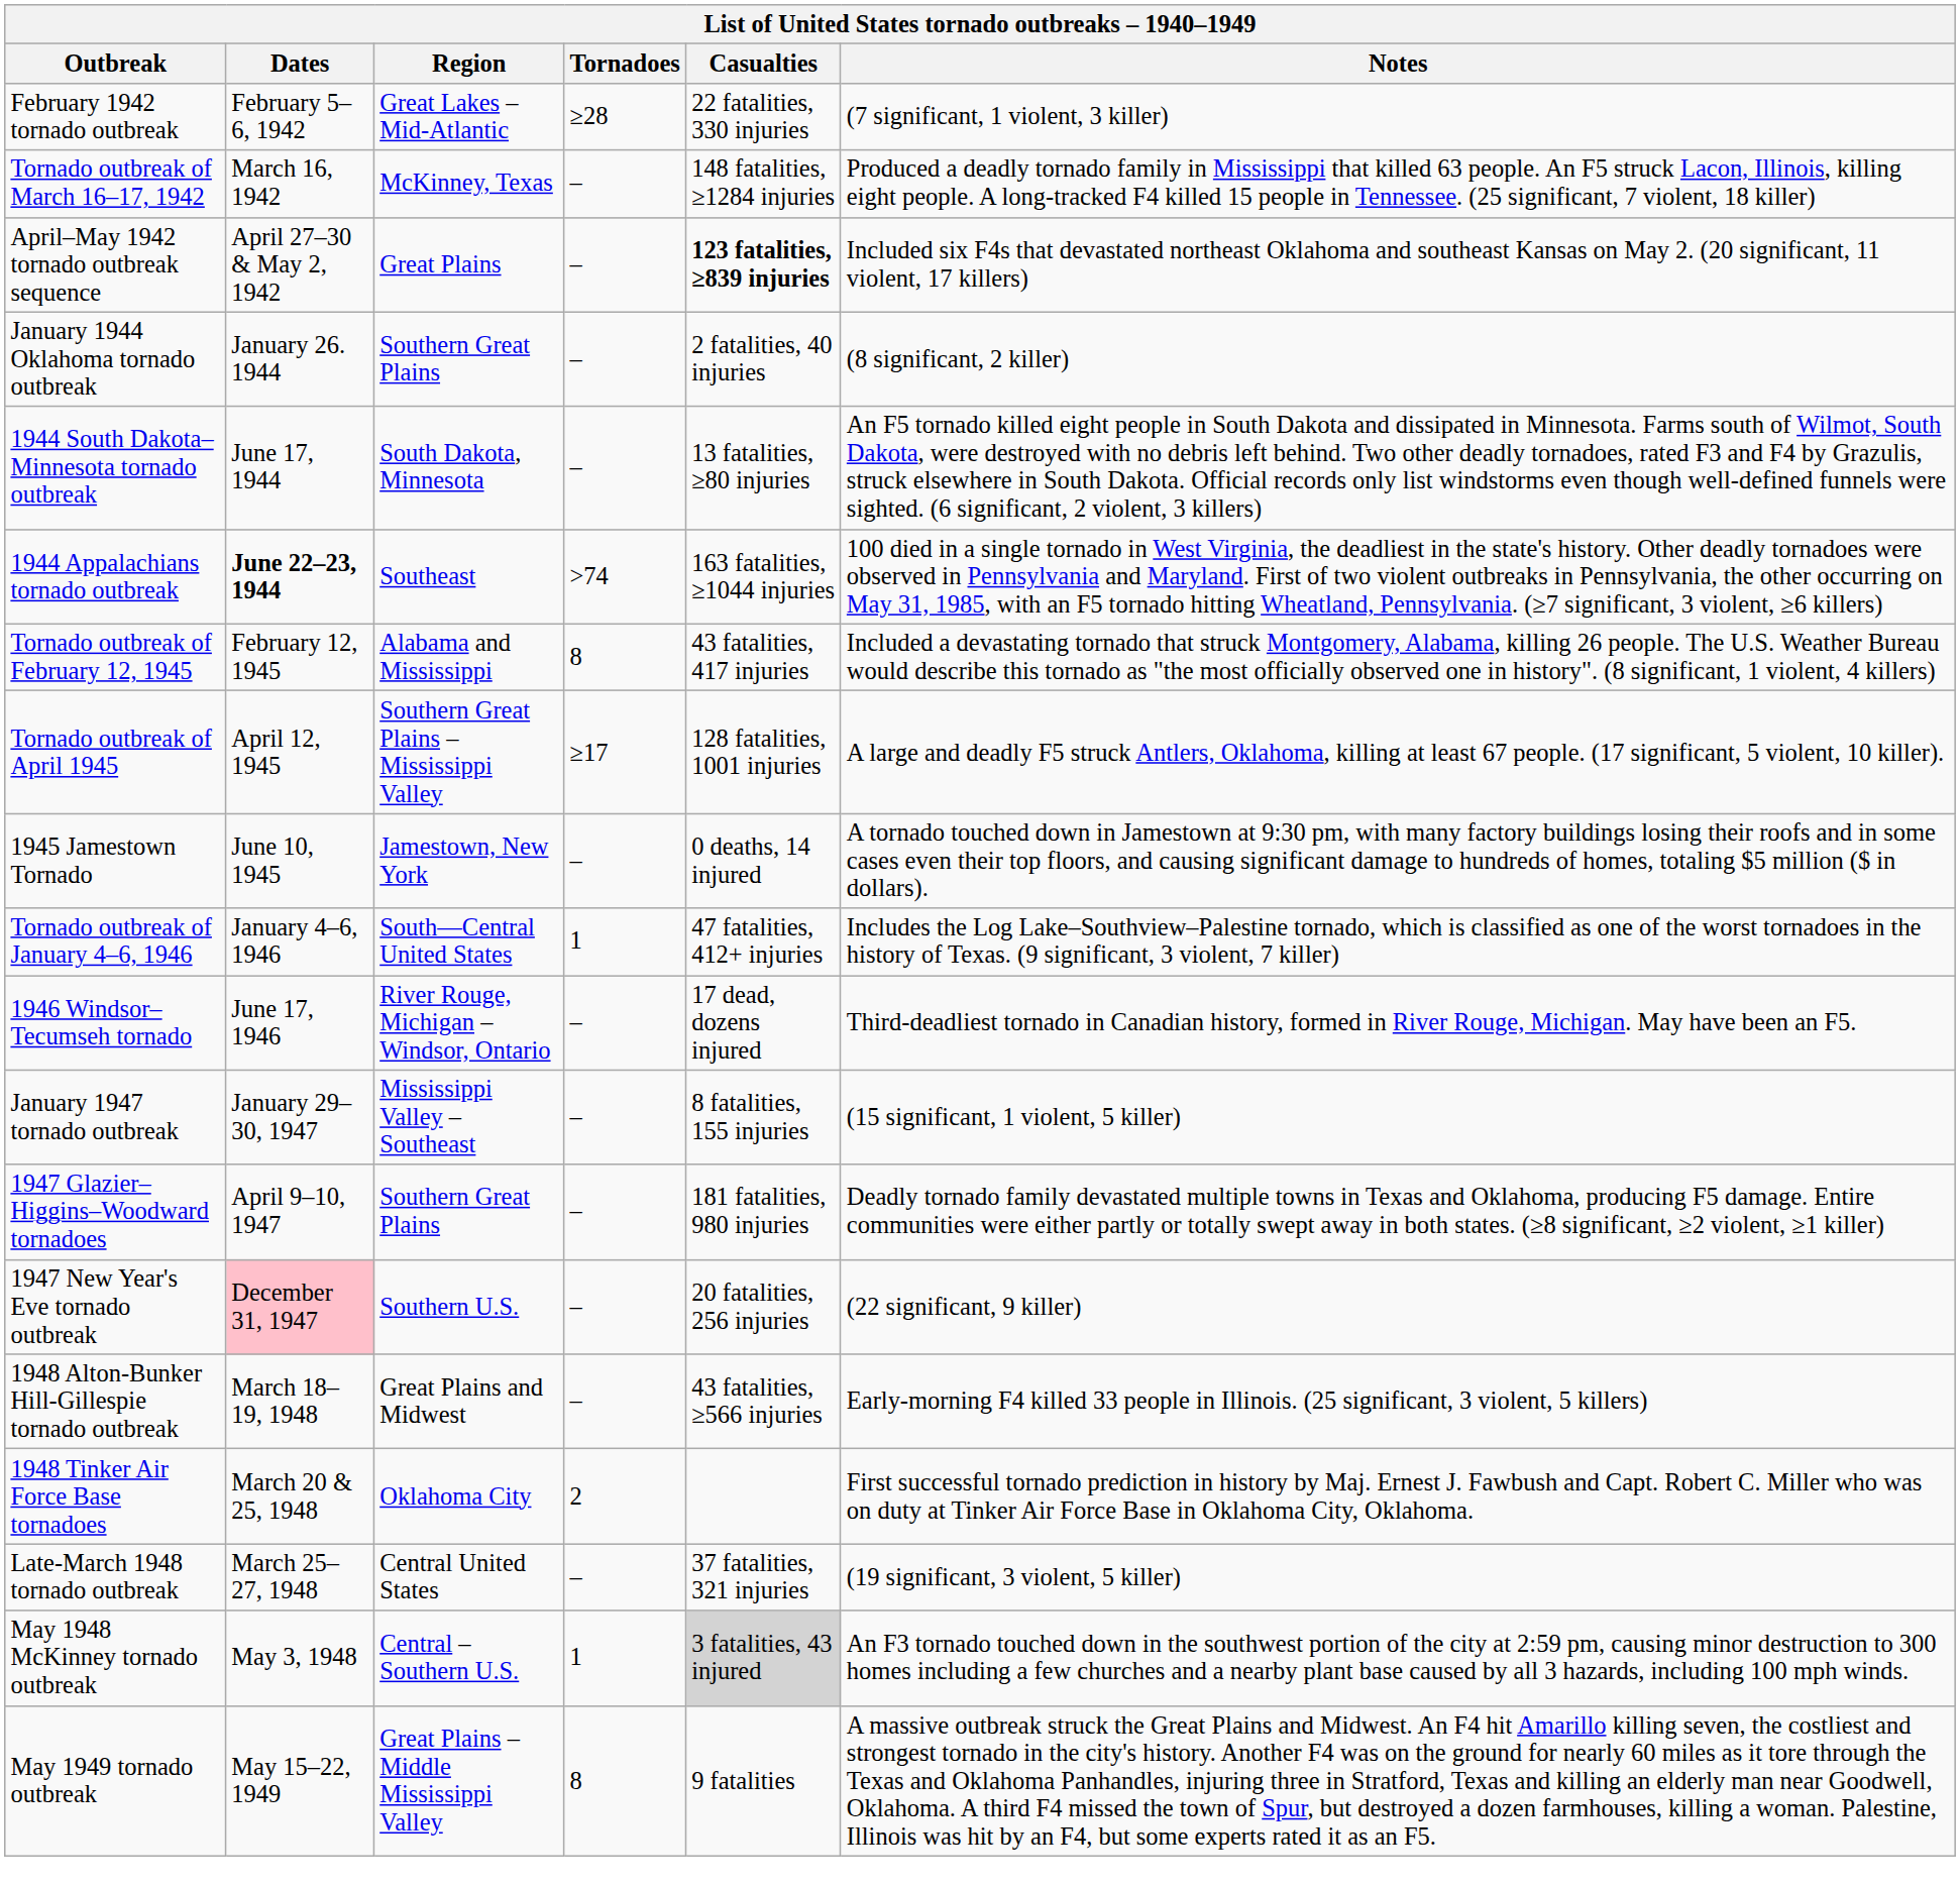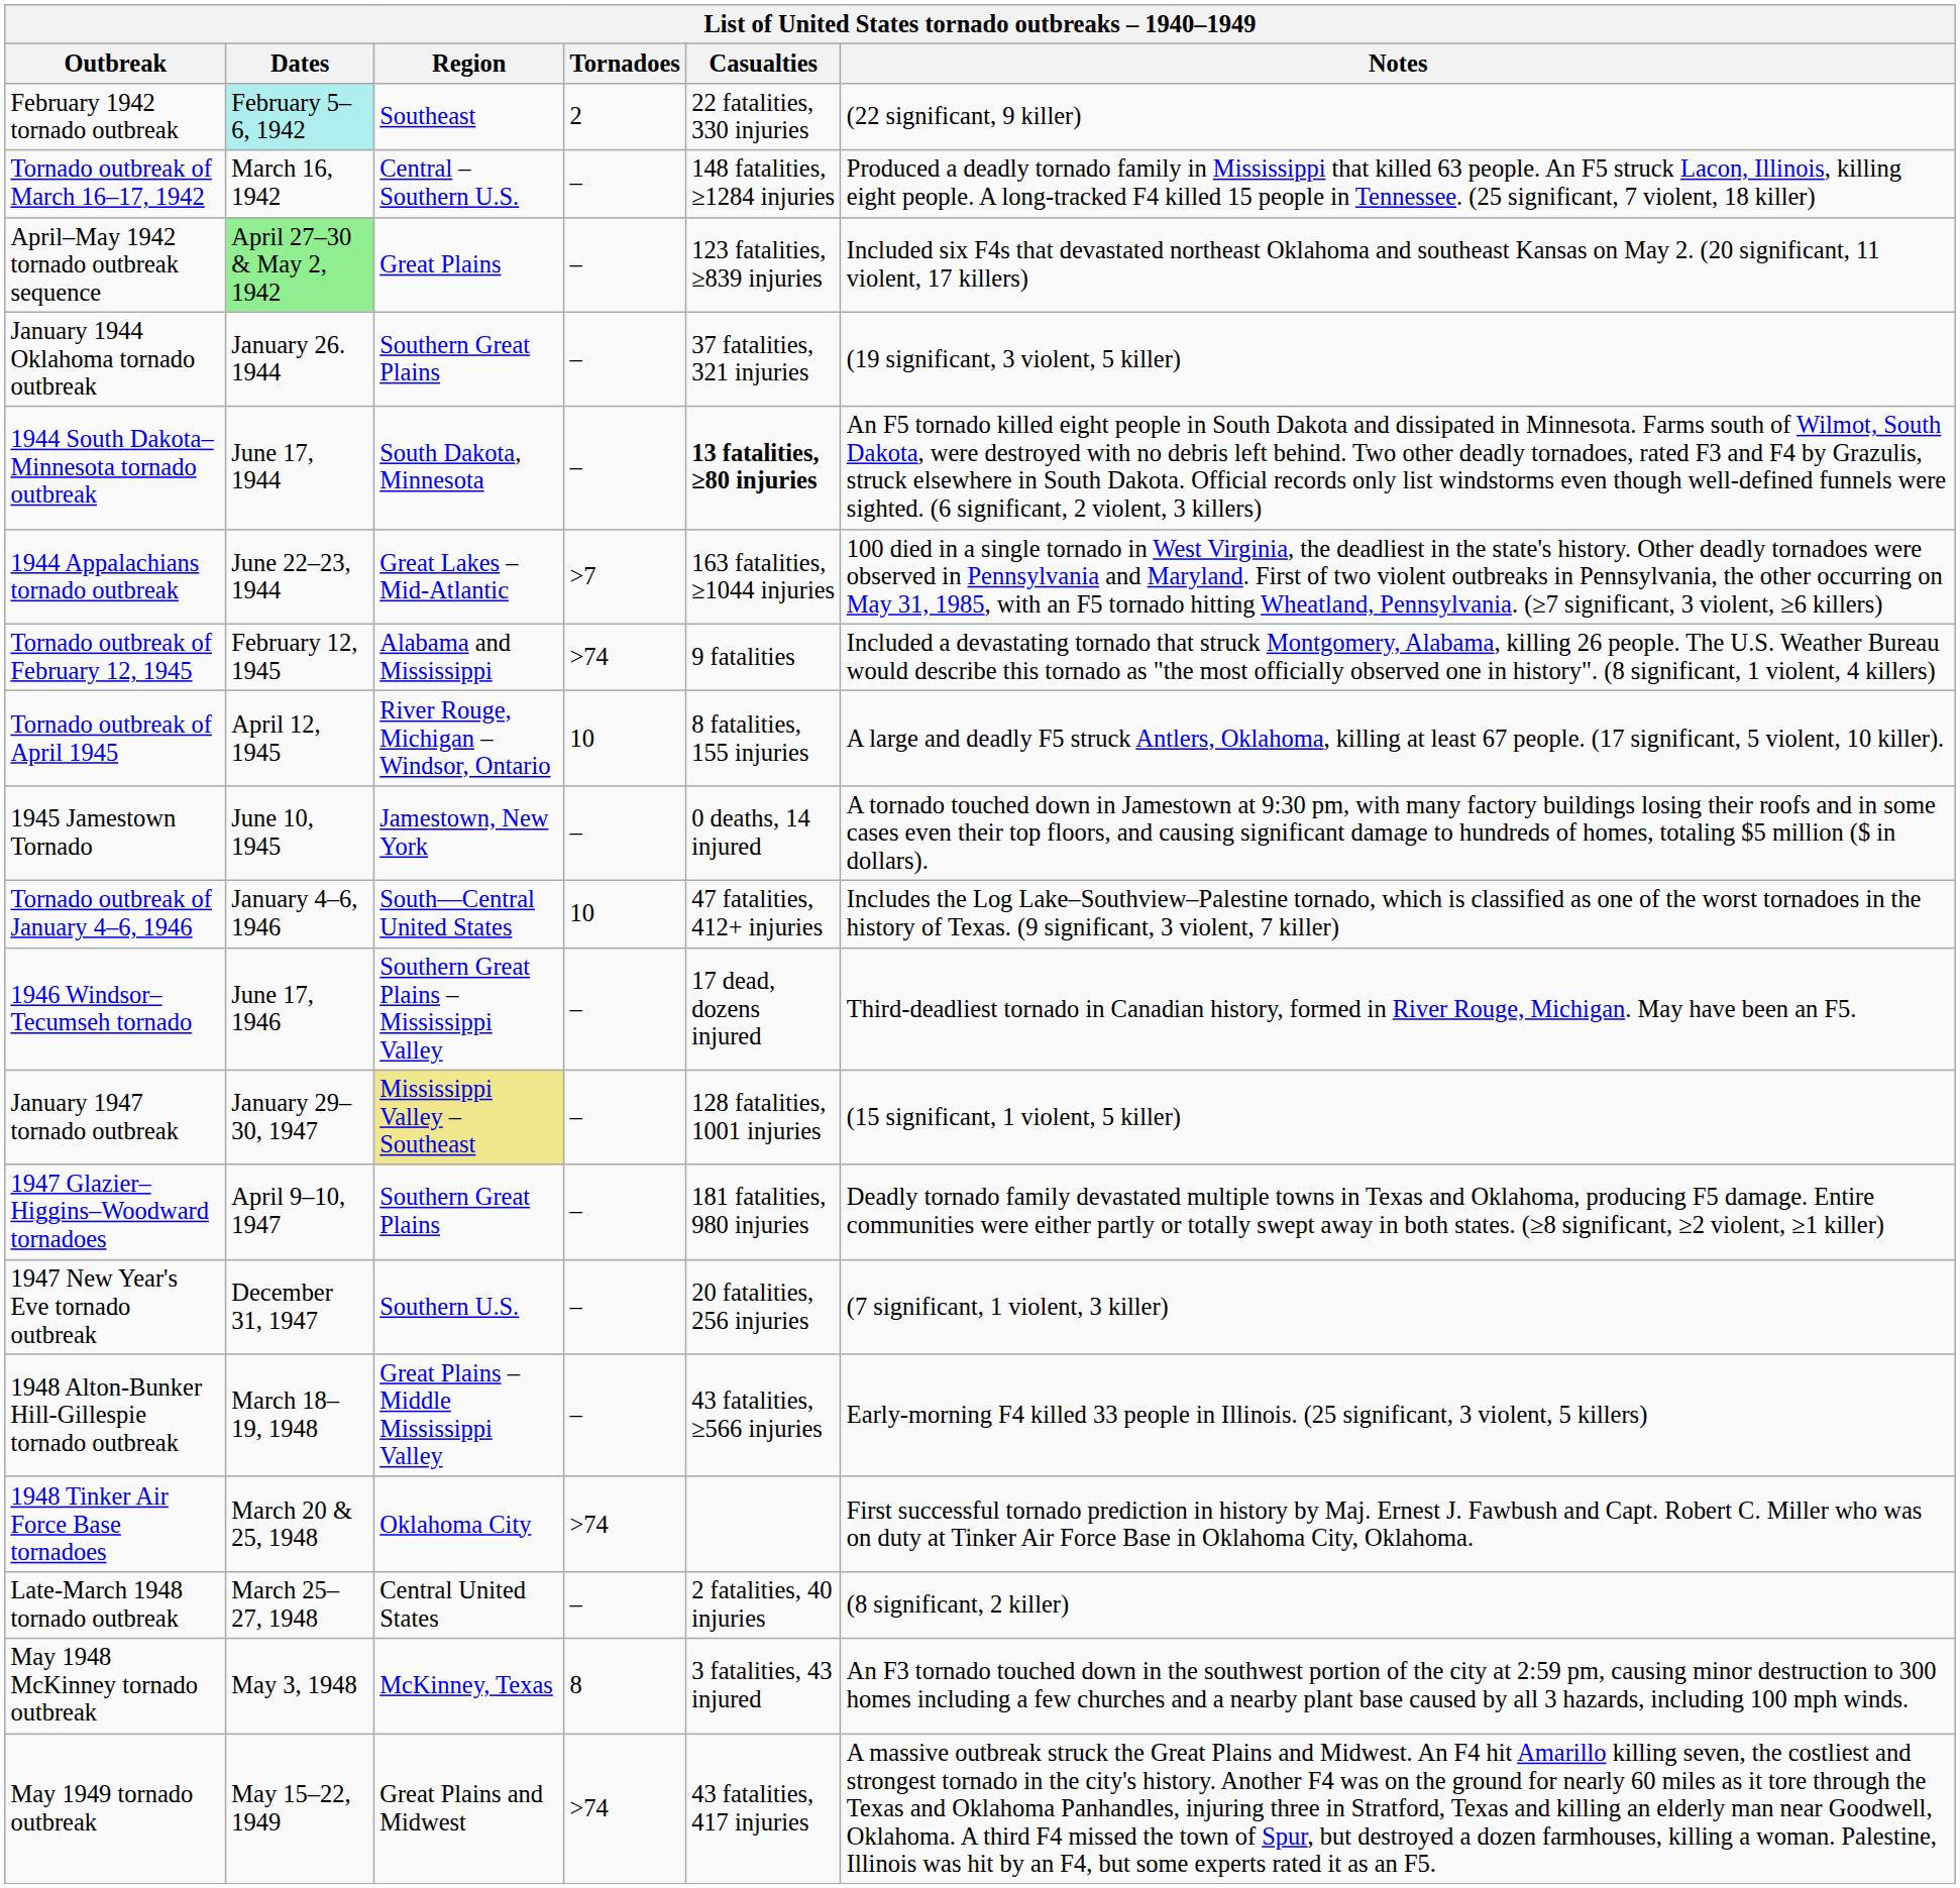 <table class="wikitable collapsible sortable" style="width:100%;">
 <tr>
 <th colspan="8">List of United States tornado outbreaks – 1940–1949</th>
 </tr>
 <tr>
 <th scope="col">Outbreak</th>
 <th scope="col">Dates</th>
 <th scope="col" class="unsortable">Region</th>
 <th scope="col">Tornadoes</th>
 <th scope="col">Casualties</th>
 <th scope="col">Notes</th>
 </tr>
 <tr>
 <td>February 1942 tornado outbreak</td>
-<td>February 5–6, 1942</td>
-<td><a href='#'>Great Lakes</a> – <a href='#'>Mid-Atlantic</a></td>
-<td>≥28</td>
+<td style="background: paleturquoise;">February 5–6, 1942</td>
+<td><a href='#'>Southeast</a></td>
+<td>2</td>
 <td>22 fatalities, 330 injuries</td>
-<td>(7 significant, 1 violent, 3 killer)</td>
+<td>(22 significant, 9 killer)</td>
 </tr>
 <tr>
 <td><a href='#'>Tornado outbreak of March 16–17, 1942</a></td>
 <td>March 16, 1942</td>
-<td><a href='#'>McKinney, Texas</a></td>
+<td><a href='#'>Central</a> – <a href='#'>Southern U.S.</a></td>
 <td>–</td>
 <td>148 fatalities, ≥1284 injuries</td>
 <td>Produced a deadly tornado family in <a href='#'>Mississippi</a> that killed 63 people. An F5 struck <a href='#'>Lacon, Illinois</a>, killing eight people. A long-tracked F4 killed 15 people in <a href='#'>Tennessee</a>. (25 significant, 7 violent, 18 killer)</td>
 </tr>
 <tr>
 <td>April–May 1942 tornado outbreak sequence</td>
-<td>April 27–30 & May 2, 1942</td>
+<td style="background: lightgreen;">April 27–30 & May 2, 1942</td>
 <td><a href='#'>Great Plains</a></td>
 <td>–</td>
-<td><strong>123 fatalities, ≥839 injuries</strong></td>
+<td>123 fatalities, ≥839 injuries</td>
 <td>Included six F4s that devastated northeast Oklahoma and southeast Kansas on May 2. (20 significant, 11 violent, 17 killers)</td>
 </tr>
 <tr>
 <td>January 1944 Oklahoma tornado outbreak</td>
 <td>January 26. 1944</td>
 <td><a href='#'>Southern Great Plains</a></td>
 <td>–</td>
-<td>2 fatalities, 40 injuries</td>
-<td>(8 significant, 2 killer)</td>
+<td>37 fatalities, 321 injuries</td>
+<td>(19 significant, 3 violent, 5 killer)</td>
 </tr>
 <tr>
 <td><a href='#'>1944 South Dakota–Minnesota tornado outbreak</a></td>
 <td>June 17, 1944</td>
 <td><a href='#'>South Dakota</a>, <a href='#'>Minnesota</a></td>
 <td>–</td>
-<td>13 fatalities, ≥80 injuries</td>
+<td><strong>13 fatalities, ≥80 injuries</strong></td>
 <td>An F5 tornado killed eight people in South Dakota and dissipated in Minnesota. Farms south of <a href='#'>Wilmot, South Dakota</a>, were destroyed with no debris left behind. Two other deadly tornadoes, rated F3 and F4 by Grazulis, struck elsewhere in South Dakota. Official records only list windstorms even though well-defined funnels were sighted. (6 significant, 2 violent, 3 killers)</td>
 </tr>
 <tr>
 <td><a href='#'>1944 Appalachians tornado outbreak</a></td>
-<td><strong>June 22–23, 1944</strong></td>
-<td><a href='#'>Southeast</a></td>
-<td>>74</td>
+<td>June 22–23, 1944</td>
+<td><a href='#'>Great Lakes</a> – <a href='#'>Mid-Atlantic</a></td>
+<td>>7</td>
 <td>163 fatalities, ≥1044 injuries</td>
 <td>100 died in a single tornado in <a href='#'>West Virginia</a>, the deadliest in the state's history. Other deadly tornadoes were observed in <a href='#'>Pennsylvania</a> and <a href='#'>Maryland</a>. First of two violent outbreaks in Pennsylvania, the other occurring on <a href='#'>May 31, 1985</a>, with an F5 tornado hitting <a href='#'>Wheatland, Pennsylvania</a>. (≥7 significant, 3 violent, ≥6 killers)</td>
 </tr>
 <tr>
 <td><a href='#'>Tornado outbreak of February 12, 1945</a></td>
 <td>February 12, 1945</td>
 <td><a href='#'>Alabama</a> and <a href='#'>Mississippi</a></td>
-<td>8</td>
-<td>43 fatalities, 417 injuries</td>
+<td>>74</td>
+<td>9 fatalities</td>
 <td>Included a devastating tornado that struck <a href='#'>Montgomery, Alabama</a>, killing 26 people. The U.S. Weather Bureau would describe this tornado as "the most officially observed one in history". (8 significant, 1 violent, 4 killers)</td>
 </tr>
 <tr>
 <td><a href='#'>Tornado outbreak of April 1945</a></td>
 <td>April 12, 1945</td>
-<td><a href='#'>Southern Great Plains</a> – <a href='#'>Mississippi Valley</a></td>
-<td>≥17</td>
-<td>128 fatalities, 1001 injuries</td>
+<td><a href='#'>River Rouge, Michigan</a> – <a href='#'>Windsor, Ontario</a></td>
+<td>10</td>
+<td>8 fatalities, 155 injuries</td>
 <td>A large and deadly F5 struck <a href='#'>Antlers, Oklahoma</a>, killing at least 67 people. (17 significant, 5 violent, 10 killer).</td>
 </tr>
 <tr>
 <td>1945 Jamestown Tornado</td>
 <td>June 10, 1945</td>
 <td><a href='#'>Jamestown, New York</a></td>
 <td>–</td>
 <td>0 deaths, 14 injured</td>
 <td>A tornado touched down in Jamestown at 9:30 pm, with many factory buildings losing their roofs and in some cases even their top floors, and causing significant damage to hundreds of homes, totaling $5 million ($ in  dollars).</td>
 </tr>
 <tr>
 <td><a href='#'>Tornado outbreak of January 4–6, 1946</a></td>
 <td>January 4–6, 1946</td>
 <td><a href='#'>South—Central United States</a></td>
-<td>1</td>
+<td>10</td>
 <td>47 fatalities, 412+ injuries</td>
 <td>Includes the Log Lake–Southview–Palestine tornado, which is classified as one of the worst tornadoes in the history of Texas. (9 significant, 3 violent, 7 killer)</td>
 </tr>
 <tr>
 <td><a href='#'>1946 Windsor–Tecumseh tornado</a></td>
 <td>June 17, 1946</td>
-<td><a href='#'>River Rouge, Michigan</a> – <a href='#'>Windsor, Ontario</a></td>
+<td><a href='#'>Southern Great Plains</a> – <a href='#'>Mississippi Valley</a></td>
 <td>–</td>
 <td>17 dead, dozens injured</td>
 <td>Third-deadliest tornado in Canadian history, formed in <a href='#'>River Rouge, Michigan</a>. May have been an F5.</td>
 </tr>
 <tr>
 <td>January 1947 tornado outbreak</td>
 <td>January 29–30, 1947</td>
-<td><a href='#'>Mississippi Valley</a> – <a href='#'>Southeast</a></td>
+<td style="background: khaki;"><a href='#'>Mississippi Valley</a> – <a href='#'>Southeast</a></td>
 <td>–</td>
-<td>8 fatalities, 155 injuries</td>
+<td>128 fatalities, 1001 injuries</td>
 <td>(15 significant, 1 violent, 5 killer)</td>
 </tr>
 <tr>
 <td><a href='#'>1947 Glazier–Higgins–Woodward tornadoes</a></td>
 <td>April 9–10, 1947</td>
 <td><a href='#'>Southern Great Plains</a></td>
 <td>–</td>
 <td>181 fatalities, 980 injuries</td>
 <td>Deadly tornado family devastated multiple towns in Texas and Oklahoma, producing F5 damage. Entire communities were either partly or totally swept away in both states. (≥8 significant, ≥2 violent, ≥1 killer)</td>
 </tr>
 <tr>
 <td>1947 New Year's Eve tornado outbreak</td>
-<td style="background: pink;">December 31, 1947</td>
+<td>December 31, 1947</td>
 <td><a href='#'>Southern U.S.</a></td>
 <td>–</td>
 <td>20 fatalities, 256 injuries</td>
-<td>(22 significant, 9 killer)</td>
+<td>(7 significant, 1 violent, 3 killer)</td>
 </tr>
 <tr>
 <td>1948 Alton-Bunker Hill-Gillespie tornado outbreak</td>
 <td>March 18–19, 1948</td>
-<td>Great Plains and Midwest</td>
+<td><a href='#'>Great Plains</a> – <a href='#'>Middle Mississippi Valley</a></td>
 <td>–</td>
 <td>43 fatalities, ≥566 injuries</td>
 <td>Early-morning F4 killed 33 people in Illinois. (25 significant, 3 violent, 5 killers)</td>
 </tr>
 <tr>
 <td><a href='#'>1948 Tinker Air Force Base tornadoes</a></td>
 <td>March 20 & 25, 1948</td>
 <td><a href='#'>Oklahoma City</a></td>
-<td>2</td>
+<td>>74</td>
 <td></td>
 <td>First successful tornado prediction in history by Maj. Ernest J. Fawbush and Capt. Robert C. Miller who was on duty at Tinker Air Force Base in Oklahoma City, Oklahoma.</td>
 </tr>
 <tr>
 <td>Late-March 1948 tornado outbreak</td>
 <td>March 25–27, 1948</td>
 <td>Central United States</td>
 <td>–</td>
-<td>37 fatalities, 321 injuries</td>
-<td>(19 significant, 3 violent, 5 killer)</td>
+<td>2 fatalities, 40 injuries</td>
+<td>(8 significant, 2 killer)</td>
 </tr>
 <tr>
 <td>May 1948 McKinney tornado outbreak</td>
 <td>May 3, 1948</td>
-<td><a href='#'>Central</a> – <a href='#'>Southern U.S.</a></td>
-<td>1</td>
-<td style="background: lightgrey;">3 fatalities, 43 injured</td>
+<td><a href='#'>McKinney, Texas</a></td>
+<td>8</td>
+<td>3 fatalities, 43 injured</td>
 <td>An F3 tornado touched down in the southwest portion of the city at 2:59 pm, causing minor destruction to 300 homes including a few churches and a nearby plant base caused by all 3 hazards, including 100 mph winds.</td>
 </tr>
 <tr>
 <td>May 1949 tornado outbreak</td>
 <td>May 15–22, 1949</td>
-<td><a href='#'>Great Plains</a> – <a href='#'>Middle Mississippi Valley</a></td>
-<td>8</td>
-<td>9 fatalities</td>
+<td>Great Plains and Midwest</td>
+<td>>74</td>
+<td>43 fatalities, 417 injuries</td>
 <td>A massive outbreak struck the Great Plains and Midwest. An F4 hit <a href='#'>Amarillo</a> killing seven, the costliest and strongest tornado in the city's history. Another F4 was on the ground for nearly 60 miles as it tore through the Texas and Oklahoma Panhandles, injuring three in Stratford, Texas and killing an elderly man near Goodwell, Oklahoma. A third F4 missed the town of <a href='#'>Spur</a>, but destroyed a dozen farmhouses, killing a woman. Palestine, Illinois was hit by an F4, but some experts rated it as an F5.</td>
 </tr>
 </table>
